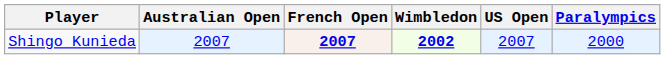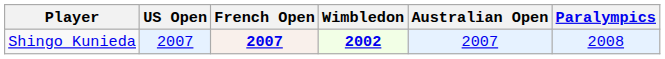 <table class="wikitable sortable" style="text-align:center;">
 <tr>
 <th>Player</th>
-<th>Australian Open</th>
+<th>US Open</th>
 <th>French Open</th>
 <th>Wimbledon</th>
-<th>US Open</th>
+<th>Australian Open</th>
 <th><a href='#'>Paralympics</a></th>
 </tr>
 <tr>
 <td style="text-align:left;"> <a href='#'>Shingo Kunieda</a></td>
 <td style="background: #e6f2ff;"><a href='#'>2007</a></td>
 <td style="background: #f9f0eb;"><strong><a href='#'>2007</a></strong></td>
 <td style="background: #f2ffe6;"><strong><a href='#'>2002</a></strong></td>
 <td style="background: #e6f2ff;"><a href='#'>2007</a></td>
-<td style="background: #e6f2ff;"><a href='#'>2000</a></td>
+<td style="background: #e6f2ff;"><a href='#'>2008</a></td>
 </tr>
 </table>
